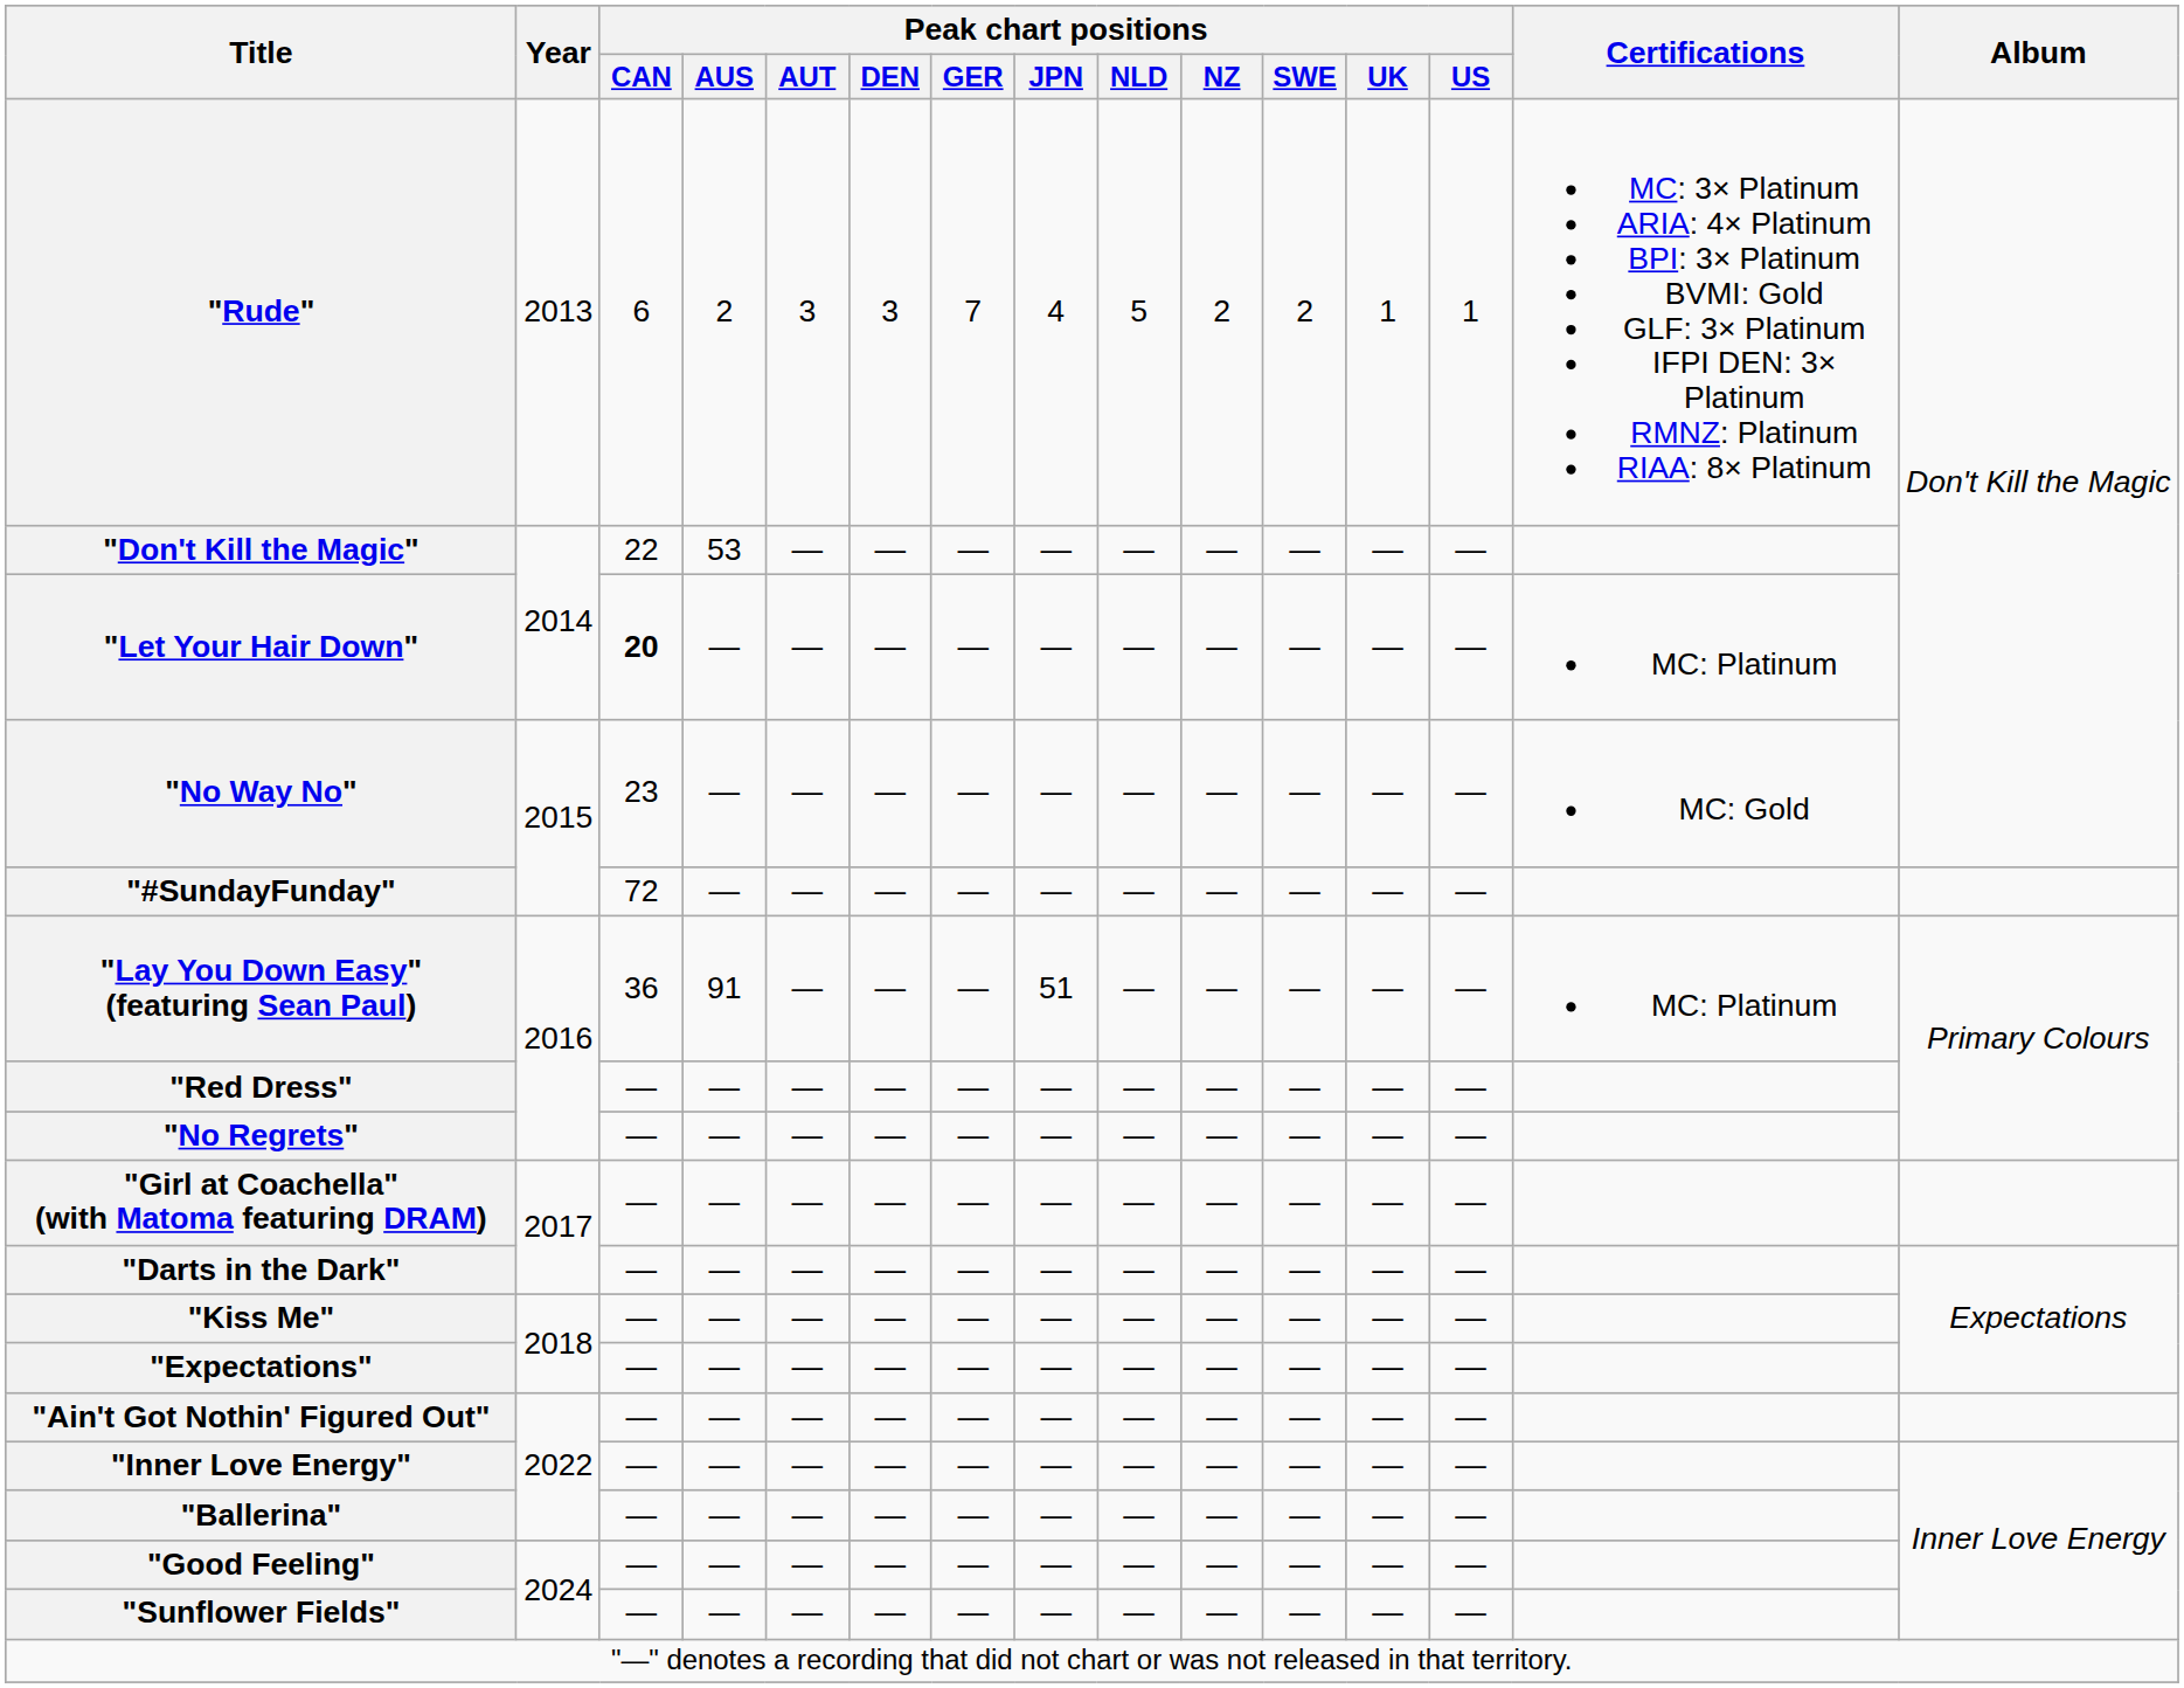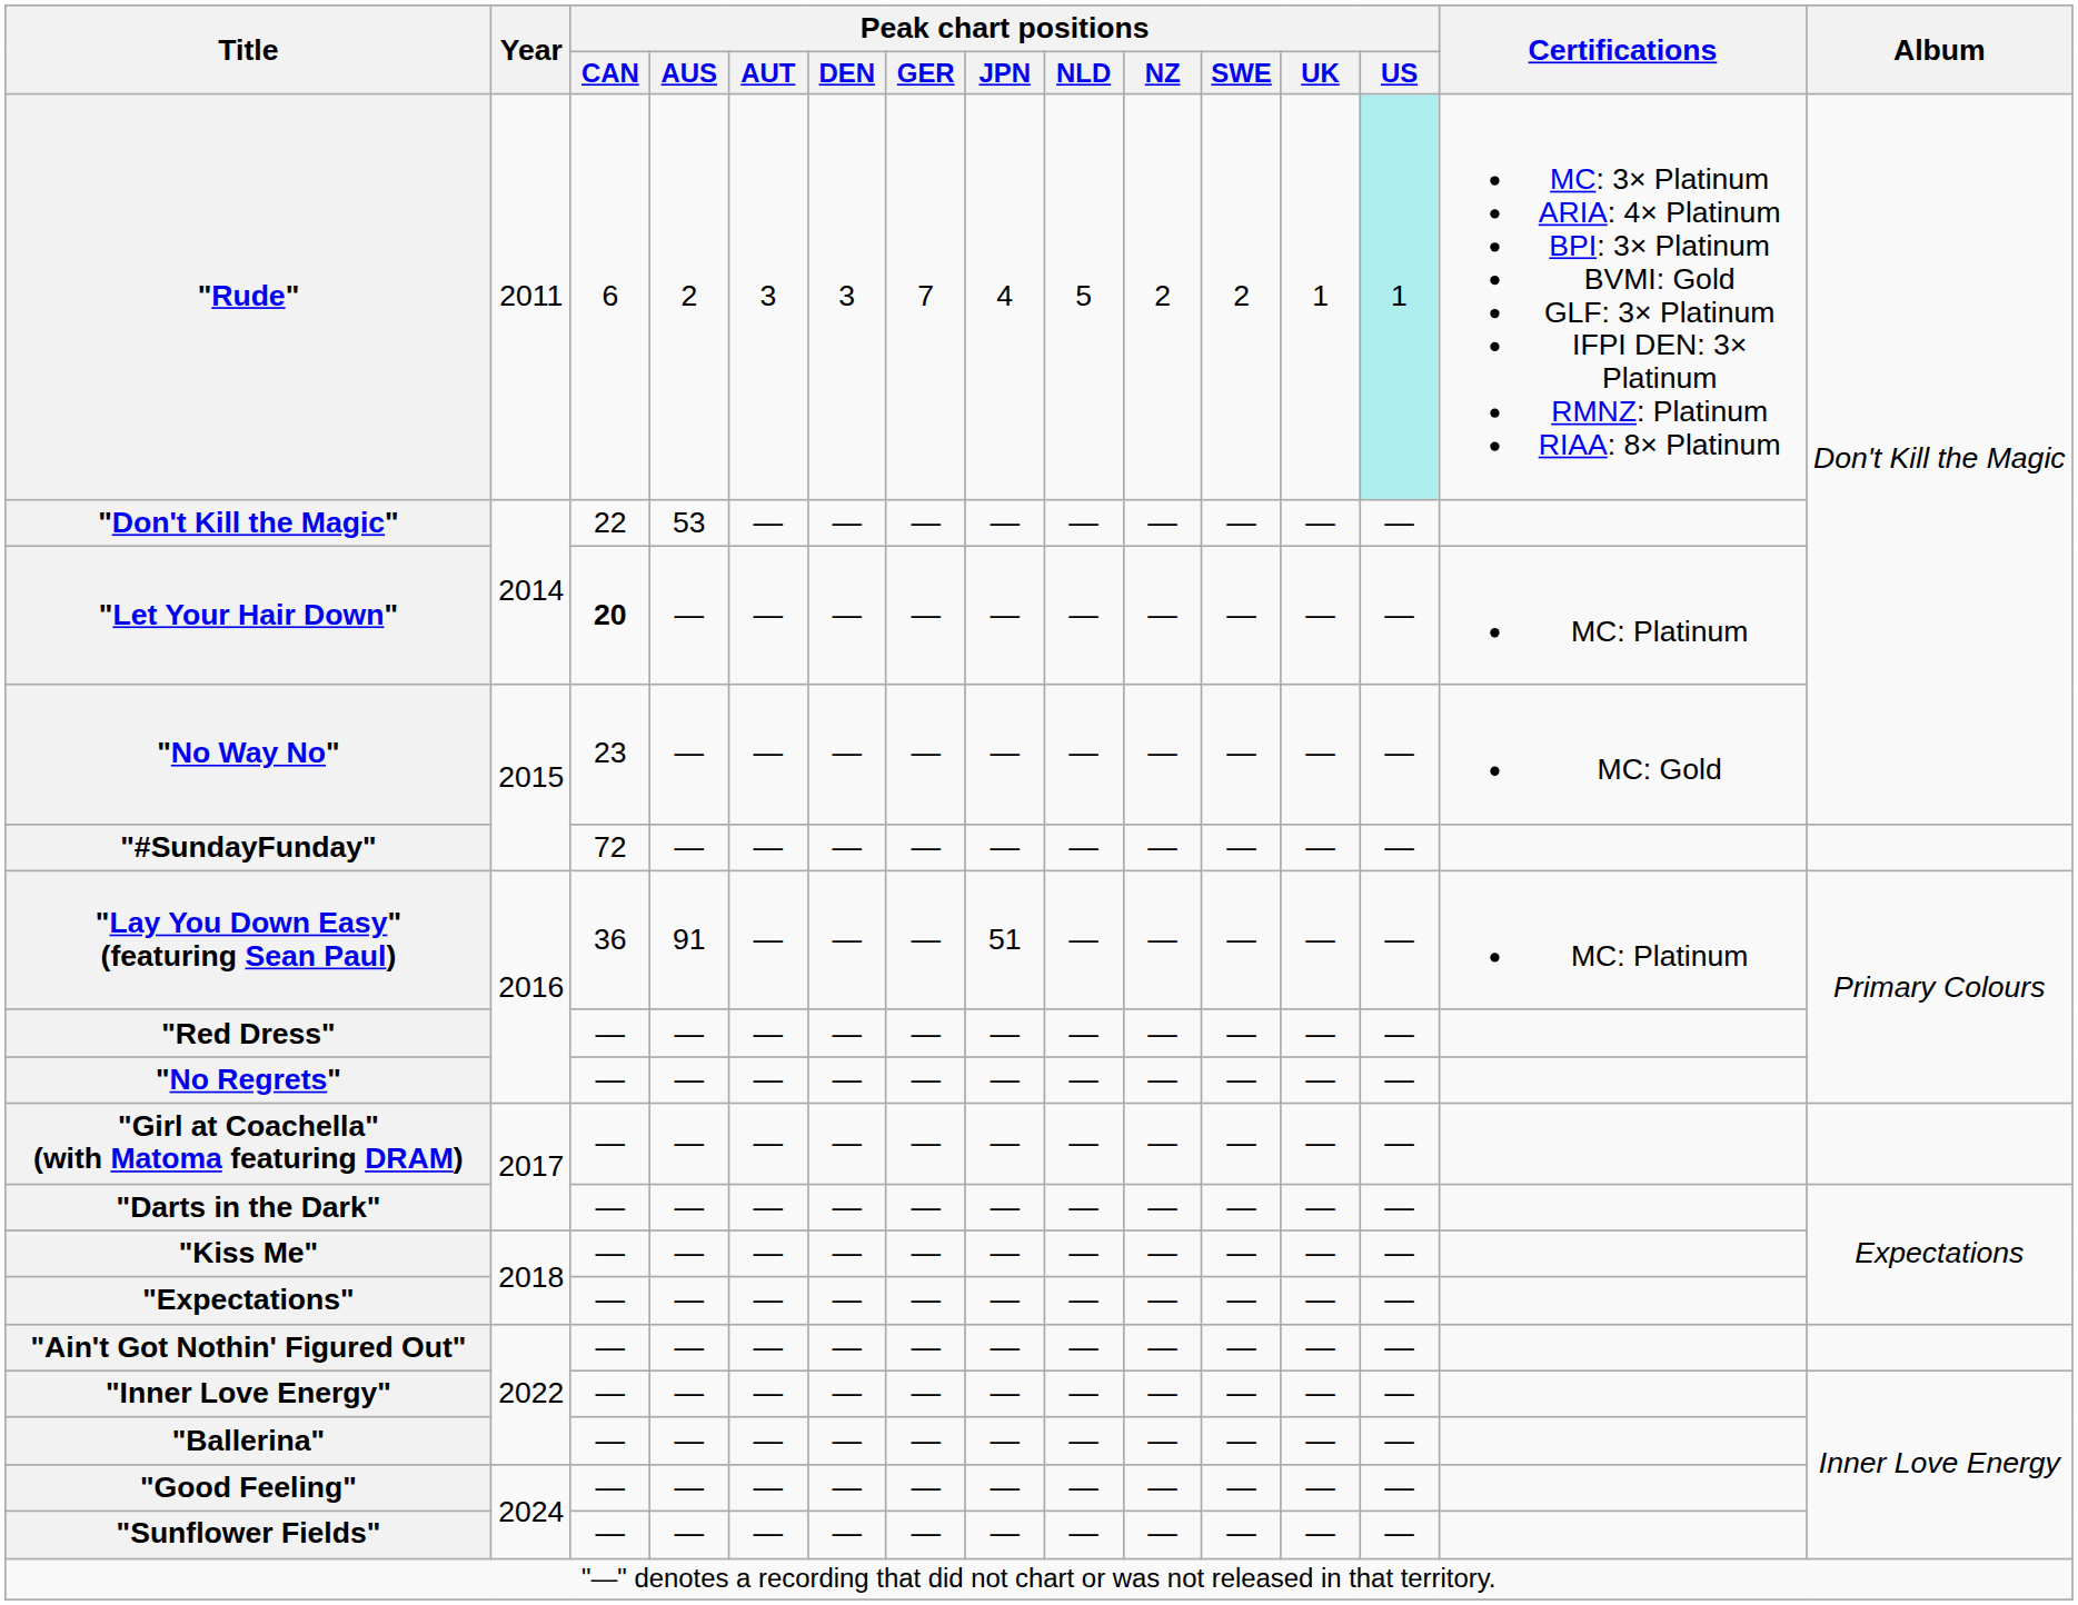 <table class="wikitable plainrowheaders" style="text-align:center;">
 <tr>
 <th scope="col" rowspan="2" style="width:16em;">Title</th>
 <th scope="col" rowspan="2">Year</th>
 <th scope="col" colspan="11">Peak chart positions</th>
 <th scope="col" rowspan="2" style="width:12em;"><a href='#'>Certifications</a></th>
 <th scope="col" rowspan="2">Album</th>
 </tr>
 <tr>
 <th scope="col" style="width:2.5em;font-size:90%;"><a href='#'>CAN</a><br></th>
 <th scope="col" style="width:2.5em;font-size:90%;"><a href='#'>AUS</a><br></th>
 <th scope="col" style="width:2.5em; font-size:90%;"><a href='#'>AUT</a> <br></th>
 <th scope="col" style="width:2.5em;font-size:90%;"><a href='#'>DEN</a><br></th>
 <th scope="col" style="width:2.5em; font-size:90%;"><a href='#'>GER</a> <br></th>
 <th scope="col" style="width:2.5em; font-size:90%;"><a href='#'>JPN</a> <br></th>
 <th scope="col" style="width:2.5em;font-size:90%;"><a href='#'>NLD</a><br></th>
 <th scope="col" style="width:2.5em;font-size:90%;"><a href='#'>NZ</a><br></th>
 <th scope="col" style="width:2.5em;font-size:90%;"><a href='#'>SWE</a><br></th>
 <th scope="col" style="width:2.5em; font-size:90%;"><a href='#'>UK</a> <br></th>
 <th scope="col" style="width:2.5em;font-size:90%;"><a href='#'>US</a><br></th>
 </tr>
 <tr>
 <th scope="row">"<a href='#'>Rude</a>"</th>
-<td>2013</td>
+<td>2011</td>
 <td>6</td>
 <td>2</td>
 <td>3</td>
 <td>3</td>
 <td>7</td>
 <td>4</td>
 <td>5</td>
 <td>2</td>
 <td>2</td>
 <td>1</td>
-<td>1</td>
+<td style="background: paleturquoise;">1</td>
 <td><br><ul><li><a href='#'>MC</a>: 3× Platinum</li><li><a href='#'>ARIA</a>: 4× Platinum</li><li><a href='#'>BPI</a>: 3× Platinum</li><li>BVMI: Gold</li><li>GLF: 3× Platinum</li><li>IFPI DEN: 3× Platinum</li><li><a href='#'>RMNZ</a>: Platinum</li><li><a href='#'>RIAA</a>: 8× Platinum</li></ul></td>
 <td rowspan="4"><em>Don't Kill the Magic</em></td>
 </tr>
 <tr>
 <th scope="row">"<a href='#'>Don't Kill the Magic</a>"</th>
 <td rowspan="2">2014</td>
 <td>22</td>
 <td>53</td>
 <td>—</td>
 <td>—</td>
 <td>—</td>
 <td>—</td>
 <td>—</td>
 <td>—</td>
 <td>—</td>
 <td>—</td>
 <td>—</td>
 <td></td>
 </tr>
 <tr>
 <th scope="row">"<a href='#'>Let Your Hair Down</a>"</th>
 <td><strong>20</strong></td>
 <td>—</td>
 <td>—</td>
 <td>—</td>
 <td>—</td>
 <td>—</td>
 <td>—</td>
 <td>—</td>
 <td>—</td>
 <td>—</td>
 <td>—</td>
 <td><br><ul><li>MC: Platinum</li></ul></td>
 </tr>
 <tr>
 <th scope="row">"<a href='#'>No Way No</a>"</th>
 <td rowspan="2">2015</td>
 <td>23</td>
 <td>—</td>
 <td>—</td>
 <td>—</td>
 <td>—</td>
 <td>—</td>
 <td>—</td>
 <td>—</td>
 <td>—</td>
 <td>—</td>
 <td>—</td>
 <td><br><ul><li>MC: Gold</li></ul></td>
 </tr>
 <tr>
 <th scope="row">"#SundayFunday"</th>
 <td>72</td>
 <td>—</td>
 <td>—</td>
 <td>—</td>
 <td>—</td>
 <td>—</td>
 <td>—</td>
 <td>—</td>
 <td>—</td>
 <td>—</td>
 <td>—</td>
 <td></td>
 <td></td>
 </tr>
 <tr>
 <th scope="row">"<a href='#'>Lay You Down Easy</a>"<br> <span>(featuring <a href='#'>Sean Paul</a>)</span></th>
 <td rowspan="3">2016</td>
 <td>36</td>
 <td>91</td>
 <td>—</td>
 <td>—</td>
 <td>—</td>
 <td>51</td>
 <td>—</td>
 <td>—</td>
 <td>—</td>
 <td>—</td>
 <td>—</td>
 <td><br><ul><li>MC: Platinum</li></ul></td>
 <td rowspan="3"><em>Primary Colours</em></td>
 </tr>
 <tr>
 <th scope="row">"Red Dress"</th>
 <td>—</td>
 <td>—</td>
 <td>—</td>
 <td>—</td>
 <td>—</td>
 <td>—</td>
 <td>—</td>
 <td>—</td>
 <td>—</td>
 <td>—</td>
 <td>—</td>
 </tr>
 <tr>
 <th scope="row">"<a href='#'>No Regrets</a>"</th>
 <td>—</td>
 <td>—</td>
 <td>—</td>
 <td>—</td>
 <td>—</td>
 <td>—</td>
 <td>—</td>
 <td>—</td>
 <td>—</td>
 <td>—</td>
 <td>—</td>
 <td></td>
 </tr>
 <tr>
 <th scope="row">"Girl at Coachella"<br> <span>(with <a href='#'>Matoma</a> featuring <a href='#'>DRAM</a>)</span></th>
 <td rowspan="2">2017</td>
 <td>—</td>
 <td>—</td>
 <td>—</td>
 <td>—</td>
 <td>—</td>
 <td>—</td>
 <td>—</td>
 <td>—</td>
 <td>—</td>
 <td>—</td>
 <td>—</td>
 <td></td>
 <td></td>
 </tr>
 <tr>
 <th scope="row">"Darts in the Dark"</th>
 <td>—</td>
 <td>—</td>
 <td>—</td>
 <td>—</td>
 <td>—</td>
 <td>—</td>
 <td>—</td>
 <td>—</td>
 <td>—</td>
 <td>—</td>
 <td>—</td>
 <td></td>
 <td rowspan="3"><em>Expectations</em></td>
 </tr>
 <tr>
 <th scope="row">"Kiss Me"</th>
 <td rowspan="2">2018</td>
 <td>—</td>
 <td>—</td>
 <td>—</td>
 <td>—</td>
 <td>—</td>
 <td>—</td>
 <td>—</td>
 <td>—</td>
 <td>—</td>
 <td>—</td>
 <td>—</td>
 <td></td>
 </tr>
 <tr>
 <th scope="row">"Expectations"</th>
 <td>—</td>
 <td>—</td>
 <td>—</td>
 <td>—</td>
 <td>—</td>
 <td>—</td>
 <td>—</td>
 <td>—</td>
 <td>—</td>
 <td>—</td>
 <td>—</td>
 <td></td>
 </tr>
 <tr>
 <th scope="row">"Ain't Got Nothin' Figured Out"</th>
 <td rowspan="3">2022</td>
 <td>—</td>
 <td>—</td>
 <td>—</td>
 <td>—</td>
 <td>—</td>
 <td>—</td>
 <td>—</td>
 <td>—</td>
 <td>—</td>
 <td>—</td>
 <td>—</td>
 <td></td>
 <td></td>
 </tr>
 <tr>
 <th scope="row">"Inner Love Energy"</th>
 <td>—</td>
 <td>—</td>
 <td>—</td>
 <td>—</td>
 <td>—</td>
 <td>—</td>
 <td>—</td>
 <td>—</td>
 <td>—</td>
 <td>—</td>
 <td>—</td>
 <td></td>
 <td rowspan="4"><em>Inner Love Energy</em></td>
 </tr>
 <tr>
 <th scope="row">"Ballerina"</th>
 <td>—</td>
 <td>—</td>
 <td>—</td>
 <td>—</td>
 <td>—</td>
 <td>—</td>
 <td>—</td>
 <td>—</td>
 <td>—</td>
 <td>—</td>
 <td>—</td>
 <td></td>
 </tr>
 <tr>
 <th scope="row">"Good Feeling"</th>
 <td rowspan="2">2024</td>
 <td>—</td>
 <td>—</td>
 <td>—</td>
 <td>—</td>
 <td>—</td>
 <td>—</td>
 <td>—</td>
 <td>—</td>
 <td>—</td>
 <td>—</td>
 <td>—</td>
 <td></td>
 </tr>
 <tr>
 <th scope="row">"Sunflower Fields"</th>
 <td>—</td>
 <td>—</td>
 <td>—</td>
 <td>—</td>
 <td>—</td>
 <td>—</td>
 <td>—</td>
 <td>—</td>
 <td>—</td>
 <td>—</td>
 <td>—</td>
 <td></td>
 </tr>
 <tr>
 <td colspan="16" style="font-size:90%">"—" denotes a recording that did not chart or was not released in that territory.</td>
 </tr>
 </table>
